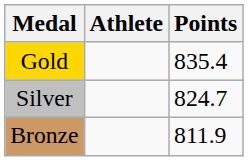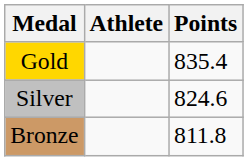 <table class="wikitable">
 <tr>
 <th>Medal</th>
 <th>Athlete</th>
 <th>Points</th>
 </tr>
 <tr>
 <td style="text-align:center;background-color:gold;">Gold</td>
 <td></td>
 <td>835.4</td>
 </tr>
 <tr>
 <td style="text-align:center;background-color:silver;">Silver</td>
 <td></td>
-<td>824.7</td>
+<td>824.6</td>
 </tr>
 <tr>
 <td style="text-align:center;background-color:#CC9966;">Bronze</td>
 <td></td>
-<td>811.9</td>
+<td>811.8</td>
 </tr>
 </table>
